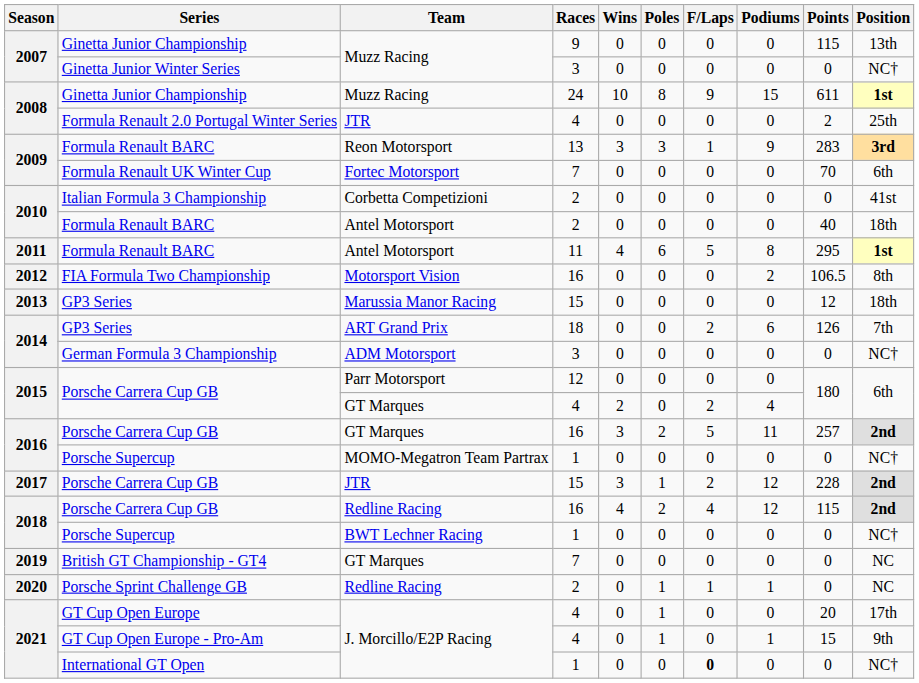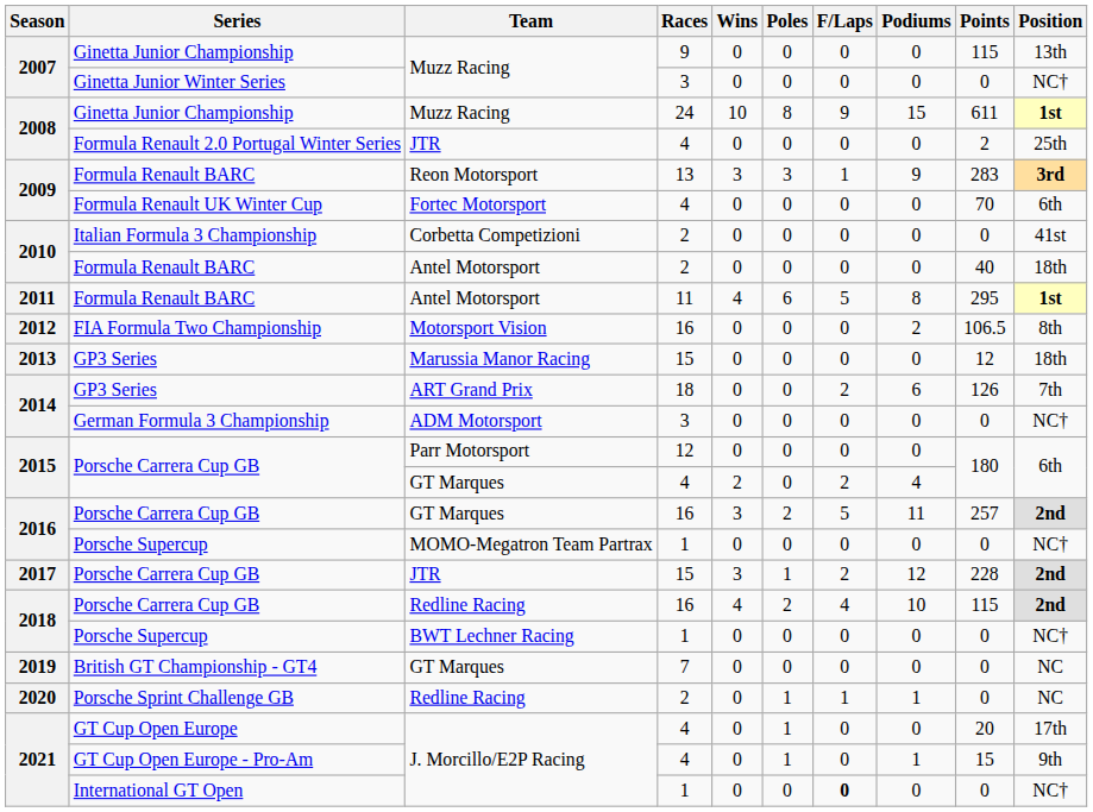 <table class="wikitable" style="font-size: 90%; text-align:center">
 <tr>
 <th>Season</th>
 <th>Series</th>
 <th>Team</th>
 <th>Races</th>
 <th>Wins</th>
 <th>Poles</th>
 <th>F/Laps</th>
 <th>Podiums</th>
 <th>Points</th>
 <th>Position</th>
 </tr>
 <tr>
 <th rowspan=2>2007</th>
 <td align=left><a href='#'>Ginetta Junior Championship</a></td>
 <td rowspan=2; align=left>Muzz Racing</td>
 <td>9</td>
 <td>0</td>
 <td>0</td>
 <td>0</td>
 <td>0</td>
 <td>115</td>
 <td>13th</td>
 </tr>
 <tr>
 <td align=left><a href='#'>Ginetta Junior Winter Series</a></td>
 <td>3</td>
 <td>0</td>
 <td>0</td>
 <td>0</td>
 <td>0</td>
 <td>0</td>
 <td>NC†</td>
 </tr>
 <tr>
 <th rowspan=2>2008</th>
 <td align=left><a href='#'>Ginetta Junior Championship</a></td>
 <td align=left>Muzz Racing</td>
 <td>24</td>
 <td>10</td>
 <td>8</td>
 <td>9</td>
 <td>15</td>
 <td>611</td>
 <td style="background:#FFFFBF;"><strong>1st</strong></td>
 </tr>
 <tr>
 <td align=left nowrap><a href='#'>Formula Renault 2.0 Portugal Winter Series</a></td>
 <td align=left><a href='#'>JTR</a></td>
 <td>4</td>
 <td>0</td>
 <td>0</td>
 <td>0</td>
 <td>0</td>
 <td>2</td>
 <td>25th</td>
 </tr>
 <tr>
 <th rowspan=2>2009</th>
 <td align=left><a href='#'>Formula Renault BARC</a></td>
 <td align=left>Reon Motorsport</td>
 <td>13</td>
 <td>3</td>
 <td>3</td>
 <td>1</td>
 <td>9</td>
 <td>283</td>
 <td style="background:#FFDF9F;"><strong>3rd</strong></td>
 </tr>
 <tr>
 <td align=left><a href='#'>Formula Renault UK Winter Cup</a></td>
 <td align=left><a href='#'>Fortec Motorsport</a></td>
-<td>7</td>
+<td>4</td>
 <td>0</td>
 <td>0</td>
 <td>0</td>
 <td>0</td>
 <td>70</td>
 <td>6th</td>
 </tr>
 <tr>
 <th rowspan=2>2010</th>
 <td align=left><a href='#'>Italian Formula 3 Championship</a></td>
 <td align=left>Corbetta Competizioni</td>
 <td>2</td>
 <td>0</td>
 <td>0</td>
 <td>0</td>
 <td>0</td>
 <td>0</td>
 <td>41st</td>
 </tr>
 <tr>
 <td align=left><a href='#'>Formula Renault BARC</a></td>
 <td align=left>Antel Motorsport</td>
 <td>2</td>
 <td>0</td>
 <td>0</td>
 <td>0</td>
 <td>0</td>
 <td>40</td>
 <td>18th</td>
 </tr>
 <tr>
 <th>2011</th>
 <td align=left><a href='#'>Formula Renault BARC</a></td>
 <td align=left>Antel Motorsport</td>
 <td>11</td>
 <td>4</td>
 <td>6</td>
 <td>5</td>
 <td>8</td>
 <td>295</td>
 <td style="background:#FFFFBF;"><strong>1st</strong></td>
 </tr>
 <tr>
 <th>2012</th>
 <td align=left><a href='#'>FIA Formula Two Championship</a></td>
 <td align=left><a href='#'>Motorsport Vision</a></td>
 <td>16</td>
 <td>0</td>
 <td>0</td>
 <td>0</td>
 <td>2</td>
 <td>106.5</td>
 <td>8th</td>
 </tr>
 <tr>
 <th>2013</th>
 <td align=left><a href='#'>GP3 Series</a></td>
 <td align=left><a href='#'>Marussia Manor Racing</a></td>
 <td>15</td>
 <td>0</td>
 <td>0</td>
 <td>0</td>
 <td>0</td>
 <td>12</td>
 <td>18th</td>
 </tr>
 <tr>
 <th rowspan=2>2014</th>
 <td align=left><a href='#'>GP3 Series</a></td>
 <td align=left><a href='#'>ART Grand Prix</a></td>
 <td>18</td>
 <td>0</td>
 <td>0</td>
 <td>2</td>
 <td>6</td>
 <td>126</td>
 <td>7th</td>
 </tr>
 <tr>
 <td align=left><a href='#'>German Formula 3 Championship</a></td>
 <td align=left><a href='#'>ADM Motorsport</a></td>
 <td>3</td>
 <td>0</td>
 <td>0</td>
 <td>0</td>
 <td>0</td>
 <td>0</td>
 <td>NC†</td>
 </tr>
 <tr>
 <th rowspan=2>2015</th>
 <td align=left rowspan=2><a href='#'>Porsche Carrera Cup GB</a></td>
 <td align=left>Parr Motorsport</td>
 <td>12</td>
 <td>0</td>
 <td>0</td>
 <td>0</td>
 <td>0</td>
 <td rowspan=2>180</td>
 <td rowspan=2>6th</td>
 </tr>
 <tr>
 <td align=left>GT Marques</td>
 <td>4</td>
 <td>2</td>
 <td>0</td>
 <td>2</td>
 <td>4</td>
 </tr>
 <tr>
 <th rowspan=2>2016</th>
 <td align=left><a href='#'>Porsche Carrera Cup GB</a></td>
 <td align=left>GT Marques</td>
 <td>16</td>
 <td>3</td>
 <td>2</td>
 <td>5</td>
 <td>11</td>
 <td>257</td>
 <td style="background:#DFDFDF;"><strong>2nd</strong></td>
 </tr>
 <tr>
 <td align=left><a href='#'>Porsche Supercup</a></td>
 <td align=left nowrap>MOMO-Megatron Team Partrax</td>
 <td>1</td>
 <td>0</td>
 <td>0</td>
 <td>0</td>
 <td>0</td>
 <td>0</td>
 <td>NC†</td>
 </tr>
 <tr>
 <th>2017</th>
 <td align=left><a href='#'>Porsche Carrera Cup GB</a></td>
 <td align=left><a href='#'>JTR</a></td>
 <td>15</td>
 <td>3</td>
 <td>1</td>
 <td>2</td>
 <td>12</td>
 <td>228</td>
 <td style="background:#DFDFDF;"><strong>2nd</strong></td>
 </tr>
 <tr>
 <th rowspan=2>2018</th>
 <td align=left><a href='#'>Porsche Carrera Cup GB</a></td>
 <td align=left><a href='#'>Redline Racing</a></td>
 <td>16</td>
 <td>4</td>
 <td>2</td>
 <td>4</td>
-<td>12</td>
+<td>10</td>
 <td>115</td>
 <td style="background:#DFDFDF;"><strong>2nd</strong></td>
 </tr>
 <tr>
 <td align=left><a href='#'>Porsche Supercup</a></td>
 <td align=left><a href='#'>BWT Lechner Racing</a></td>
 <td>1</td>
 <td>0</td>
 <td>0</td>
 <td>0</td>
 <td>0</td>
 <td>0</td>
 <td>NC†</td>
 </tr>
 <tr>
 <th>2019</th>
 <td align=left><a href='#'>British GT Championship - GT4</a></td>
 <td align=left>GT Marques</td>
 <td>7</td>
 <td>0</td>
 <td>0</td>
 <td>0</td>
 <td>0</td>
 <td>0</td>
 <td>NC</td>
 </tr>
 <tr>
 <th>2020</th>
 <td align=left><a href='#'>Porsche Sprint Challenge GB</a></td>
 <td align=left><a href='#'>Redline Racing</a></td>
 <td>2</td>
 <td>0</td>
 <td>1</td>
 <td>1</td>
 <td>1</td>
 <td>0</td>
 <td>NC</td>
 </tr>
 <tr>
 <th rowspan=3>2021</th>
 <td align=left><a href='#'>GT Cup Open Europe</a></td>
 <td align=left rowspan=3>J. Morcillo/E2P Racing</td>
 <td>4</td>
 <td>0</td>
 <td>1</td>
 <td>0</td>
 <td>0</td>
 <td>20</td>
 <td>17th</td>
 </tr>
 <tr>
 <td align=left><a href='#'>GT Cup Open Europe - Pro-Am</a></td>
 <td>4</td>
 <td>0</td>
 <td>1</td>
 <td>0</td>
 <td>1</td>
 <td>15</td>
 <td>9th</td>
 </tr>
 <tr>
 <td align=left><a href='#'>International GT Open</a></td>
 <td>1</td>
 <td>0</td>
 <td>0</td>
 <td><strong>0</strong></td>
 <td>0</td>
 <td>0</td>
 <td>NC†</td>
 </tr>
 </table>
